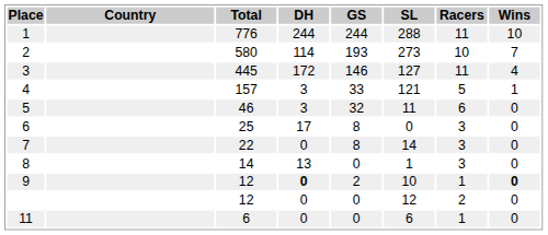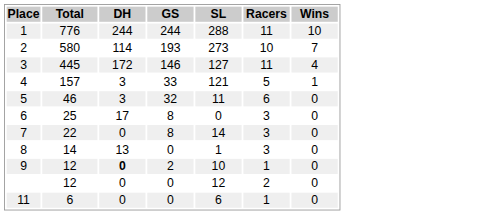 <table border="0" style="border: 1px solid #999; background-color:#FFFFFF; text-align:center; font-size:86%; line-height:15px;">
 <tr align="center" bgcolor="#CCCCCC">
 <th width=35>Place</th>
-<th width=170>Country</th>
 <th width=60>Total</th>
 <th width=50>DH</th>
 <th width=50>GS</th>
 <th width=50>SL</th>
 <th width=50>Racers</th>
 <th width=50>Wins</th>
 </tr>
 <tr bgcolor="#EFEFEF">
 <td>1</td>
-<td align="left"></td>
 <td>776</td>
 <td>244</td>
 <td>244</td>
 <td>288</td>
 <td>11</td>
 <td>10</td>
 </tr>
 <tr>
 <td>2</td>
-<td align="left"></td>
 <td>580</td>
 <td>114</td>
 <td>193</td>
 <td>273</td>
 <td>10</td>
 <td>7</td>
 </tr>
 <tr bgcolor="#EFEFEF">
 <td>3</td>
-<td align="left"></td>
 <td>445</td>
 <td>172</td>
 <td>146</td>
 <td>127</td>
 <td>11</td>
 <td>4</td>
 </tr>
 <tr>
 <td>4</td>
-<td align="left"></td>
 <td>157</td>
 <td>3</td>
 <td>33</td>
 <td>121</td>
 <td>5</td>
 <td>1</td>
 </tr>
 <tr bgcolor="#EFEFEF">
 <td>5</td>
-<td align="left"></td>
 <td>46</td>
 <td>3</td>
 <td>32</td>
 <td>11</td>
 <td>6</td>
 <td>0</td>
 </tr>
 <tr>
 <td>6</td>
-<td align="left"></td>
 <td>25</td>
 <td>17</td>
 <td>8</td>
 <td>0</td>
 <td>3</td>
 <td>0</td>
 </tr>
 <tr bgcolor="#EFEFEF">
 <td>7</td>
-<td align="left"></td>
 <td>22</td>
 <td>0</td>
 <td>8</td>
 <td>14</td>
 <td>3</td>
 <td>0</td>
 </tr>
 <tr>
 <td>8</td>
-<td align="left"></td>
 <td>14</td>
 <td>13</td>
 <td>0</td>
 <td>1</td>
 <td>3</td>
 <td>0</td>
 </tr>
 <tr bgcolor="#EFEFEF">
 <td>9</td>
-<td align="left"></td>
 <td>12</td>
 <td><strong>0</strong></td>
 <td>2</td>
 <td>10</td>
 <td>1</td>
-<td><strong>0</strong></td>
+<td>0</td>
 </tr>
 <tr>
 <td></td>
-<td align="left"></td>
 <td>12</td>
 <td>0</td>
 <td>0</td>
 <td>12</td>
 <td>2</td>
 <td>0</td>
 </tr>
 <tr bgcolor="#EFEFEF">
 <td>11</td>
-<td align="left"></td>
 <td>6</td>
 <td>0</td>
 <td>0</td>
 <td>6</td>
 <td>1</td>
 <td>0</td>
 </tr>
 </table>
